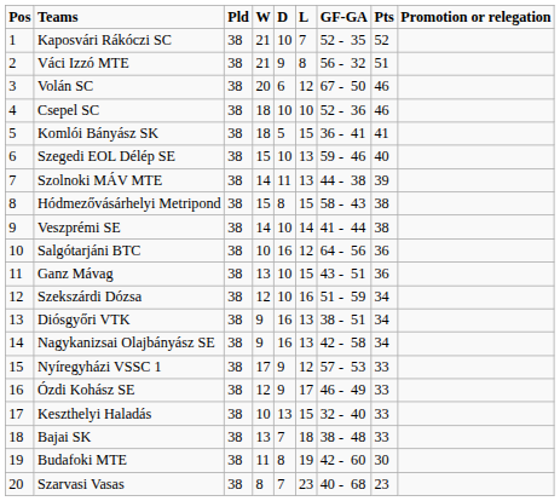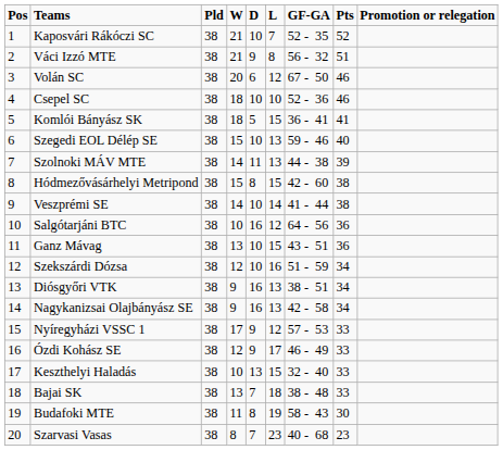 <table class="wikitable">
 <tr>
 <td><strong>Pos</strong></td>
 <td><strong>Teams</strong></td>
 <td><strong>Pld</strong></td>
 <td><strong>W</strong></td>
 <td><strong>D</strong></td>
 <td><strong>L</strong></td>
 <td><strong>GF-GA</strong></td>
 <td><strong>Pts</strong></td>
 <td><strong>Promotion or relegation</strong></td>
 </tr>
 <tr>
 <td>1</td>
 <td>Kaposvári Rákóczi SC</td>
 <td>38</td>
 <td>21</td>
 <td>10</td>
 <td>7</td>
 <td>52 -  35</td>
 <td>52</td>
 <td></td>
 </tr>
 <tr>
 <td>2</td>
 <td>Váci Izzó MTE</td>
 <td>38</td>
 <td>21</td>
 <td>9</td>
 <td>8</td>
 <td>56 -  32</td>
 <td>51</td>
 <td></td>
 </tr>
 <tr>
 <td>3</td>
 <td>Volán SC</td>
 <td>38</td>
 <td>20</td>
 <td>6</td>
 <td>12</td>
 <td>67 -  50</td>
 <td>46</td>
 <td></td>
 </tr>
 <tr>
 <td>4</td>
 <td>Csepel SC</td>
 <td>38</td>
 <td>18</td>
 <td>10</td>
 <td>10</td>
 <td>52 -  36</td>
 <td>46</td>
 <td></td>
 </tr>
 <tr>
 <td>5</td>
 <td>Komlói Bányász SK</td>
 <td>38</td>
 <td>18</td>
 <td>5</td>
 <td>15</td>
 <td>36 -  41</td>
 <td>41</td>
 <td></td>
 </tr>
 <tr>
 <td>6</td>
 <td>Szegedi EOL Délép SE</td>
 <td>38</td>
 <td>15</td>
 <td>10</td>
 <td>13</td>
 <td>59 -  46</td>
 <td>40</td>
 <td></td>
 </tr>
 <tr>
 <td>7</td>
 <td>Szolnoki MÁV MTE</td>
 <td>38</td>
 <td>14</td>
 <td>11</td>
 <td>13</td>
 <td>44 -  38</td>
 <td>39</td>
 <td></td>
 </tr>
 <tr>
 <td>8</td>
 <td>Hódmezővásárhelyi Metripond</td>
 <td>38</td>
 <td>15</td>
 <td>8</td>
 <td>15</td>
-<td>58 -  43</td>
+<td>42 -  60</td>
 <td>38</td>
 <td></td>
 </tr>
 <tr>
 <td>9</td>
 <td>Veszprémi SE</td>
 <td>38</td>
 <td>14</td>
 <td>10</td>
 <td>14</td>
 <td>41 -  44</td>
 <td>38</td>
 <td></td>
 </tr>
 <tr>
 <td>10</td>
 <td>Salgótarjáni BTC</td>
 <td>38</td>
 <td>10</td>
 <td>16</td>
 <td>12</td>
 <td>64 -  56</td>
 <td>36</td>
 <td></td>
 </tr>
 <tr>
 <td>11</td>
 <td>Ganz Mávag</td>
 <td>38</td>
 <td>13</td>
 <td>10</td>
 <td>15</td>
 <td>43 -  51</td>
 <td>36</td>
 <td></td>
 </tr>
 <tr>
 <td>12</td>
 <td>Szekszárdi Dózsa</td>
 <td>38</td>
 <td>12</td>
 <td>10</td>
 <td>16</td>
 <td>51 -  59</td>
 <td>34</td>
 <td></td>
 </tr>
 <tr>
 <td>13</td>
 <td>Diósgyőri VTK</td>
 <td>38</td>
 <td>9</td>
 <td>16</td>
 <td>13</td>
 <td>38 -  51</td>
 <td>34</td>
 <td></td>
 </tr>
 <tr>
 <td>14</td>
 <td>Nagykanizsai Olajbányász SE</td>
 <td>38</td>
 <td>9</td>
 <td>16</td>
 <td>13</td>
 <td>42 -  58</td>
 <td>34</td>
 <td></td>
 </tr>
 <tr>
 <td>15</td>
 <td>Nyíregyházi VSSC 1</td>
 <td>38</td>
 <td>17</td>
 <td>9</td>
 <td>12</td>
 <td>57 -  53</td>
 <td>33</td>
 <td></td>
 </tr>
 <tr>
 <td>16</td>
 <td>Ózdi Kohász SE</td>
 <td>38</td>
 <td>12</td>
 <td>9</td>
 <td>17</td>
 <td>46 -  49</td>
 <td>33</td>
 <td></td>
 </tr>
 <tr>
 <td>17</td>
 <td>Keszthelyi Haladás</td>
 <td>38</td>
 <td>10</td>
 <td>13</td>
 <td>15</td>
 <td>32 -  40</td>
 <td>33</td>
 <td></td>
 </tr>
 <tr>
 <td>18</td>
 <td>Bajai SK</td>
 <td>38</td>
 <td>13</td>
 <td>7</td>
 <td>18</td>
 <td>38 -  48</td>
 <td>33</td>
 <td></td>
 </tr>
 <tr>
 <td>19</td>
 <td>Budafoki MTE</td>
 <td>38</td>
 <td>11</td>
 <td>8</td>
 <td>19</td>
-<td>42 -  60</td>
+<td>58 -  43</td>
 <td>30</td>
 <td></td>
 </tr>
 <tr>
 <td>20</td>
 <td>Szarvasi Vasas</td>
 <td>38</td>
 <td>8</td>
 <td>7</td>
 <td>23</td>
 <td>40 -  68</td>
 <td>23</td>
 <td></td>
 </tr>
 </table>
